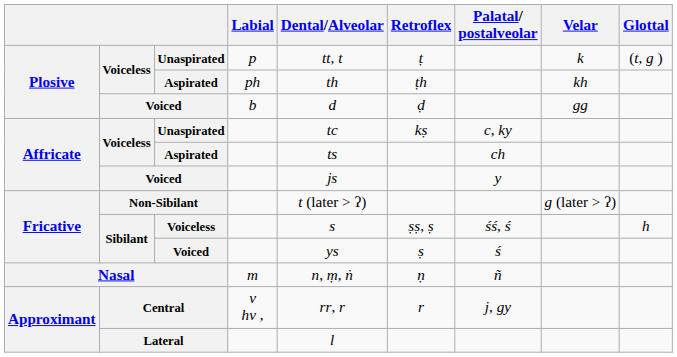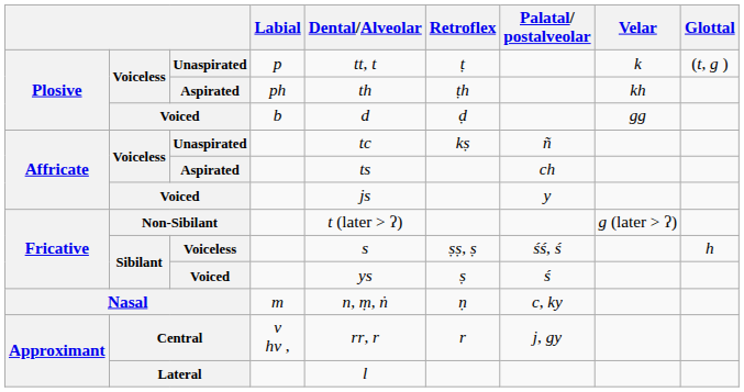 <table class="wikitable" style="text-align: center">
 <tr>
 <th colspan="3"></th>
 <th><a href='#'>Labial</a></th>
 <th><a href='#'>Dental</a>/<a href='#'>Alveolar</a></th>
 <th><a href='#'>Retroflex</a></th>
 <th><a href='#'>Palatal</a>/<br><a href='#'>postalveolar</a></th>
 <th><a href='#'>Velar</a></th>
 <th><a href='#'>Glottal</a></th>
 </tr>
 <tr>
 <th rowspan="3"><a href='#'>Plosive</a></th>
 <th rowspan="2"><small>Voiceless</small></th>
 <th><small>Unaspirated</small></th>
 <td><em>p</em> </td>
 <td><em>tt</em>, <em>t</em> </td>
 <td><em>ṭ</em> </td>
 <td></td>
 <td><em>k</em> </td>
 <td>(<em>t</em>, <em>g</em> )</td>
 </tr>
 <tr>
 <th><small>Aspirated</small></th>
 <td><em>ph</em> </td>
 <td><em>th</em> </td>
 <td><em>ṭh</em> </td>
 <td></td>
 <td><em>kh</em> </td>
 <td></td>
 </tr>
 <tr>
 <th colspan="2"><small>Voiced</small></th>
 <td><em>b</em> </td>
 <td><em>d</em> </td>
 <td><em>ḍ</em> </td>
 <td></td>
 <td><em>gg</em> </td>
 <td></td>
 </tr>
 <tr>
 <th rowspan="3"><a href='#'>Affricate</a></th>
 <th rowspan="2"><small>Voiceless</small></th>
 <th><small>Unaspirated</small></th>
 <td></td>
 <td><em>tc</em> </td>
 <td><em>kṣ</em> </td>
-<td><em>c</em>, <em>ky</em> </td>
+<td><em>ñ</em> </td>
 <td></td>
 <td></td>
 </tr>
 <tr>
 <th><small>Aspirated</small></th>
 <td></td>
 <td><em>ts</em> </td>
 <td></td>
 <td><em>ch</em> </td>
 <td></td>
 <td></td>
 </tr>
 <tr>
 <th colspan="2"><small>Voiced</small></th>
 <td></td>
 <td><em>js</em> </td>
 <td></td>
 <td><em>y</em> </td>
 <td></td>
 <td></td>
 </tr>
 <tr>
 <th rowspan="3"><a href='#'>Fricative</a></th>
 <th colspan="2"><small>Non-Sibilant</small></th>
 <td></td>
 <td><em>t</em>  (later > ʔ)</td>
 <td></td>
 <td></td>
 <td><em>g</em>  (later > ʔ)</td>
 <td></td>
 </tr>
 <tr>
 <th rowspan="2"><small>Sibilant</small></th>
 <th><small>Voiceless</small></th>
 <td></td>
 <td><em>s</em> </td>
 <td><em>ṣṣ</em>, <em>ṣ</em> </td>
 <td><em>śś</em>, <em>ś</em> </td>
 <td></td>
 <td><em>h</em> </td>
 </tr>
 <tr>
 <th><small>Voiced</small></th>
 <td></td>
 <td><em>ys</em> </td>
 <td><em>ṣ</em> </td>
 <td><em>ś</em> </td>
 <td></td>
 <td></td>
 </tr>
 <tr>
 <th colspan="3"><a href='#'>Nasal</a></th>
 <td><em>m</em> </td>
 <td><em>n</em>, <em>ṃ</em>, <em>ṅ</em> </td>
 <td><em>ṇ</em> </td>
-<td><em>ñ</em> </td>
+<td><em>c</em>, <em>ky</em> </td>
 <td></td>
 <td></td>
 </tr>
 <tr>
 <th rowspan="2"><a href='#'>Approximant</a></th>
 <th colspan="2"><small>Central</small></th>
 <td><em>v</em>  <br> <em>hv</em> , </td>
 <td><em>rr</em>, <em>r</em> </td>
 <td><em>r</em> </td>
 <td><em>j</em>, <em>gy</em> </td>
 <td></td>
 <td></td>
 </tr>
 <tr>
 <th colspan="2"><small>Lateral</small></th>
 <td></td>
 <td><em>l</em> </td>
 <td></td>
 <td></td>
 <td></td>
 <td></td>
 </tr>
 </table>
